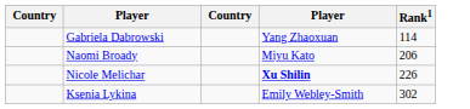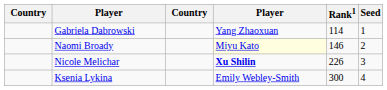 <table class="sortable wikitable">
 <tr>
 <th width="70">Country</th>
 <th width="175">Player</th>
 <th width="70">Country</th>
 <th width="175">Player</th>
 <th>Rank<sup>1</sup></th>
+<th>Seed</th>
 </tr>
 <tr>
 <td></td>
 <td><a href='#'>Gabriela Dabrowski</a></td>
 <td></td>
 <td><a href='#'>Yang Zhaoxuan</a></td>
 <td>114</td>
+<td>1</td>
 </tr>
 <tr>
 <td></td>
 <td><a href='#'>Naomi Broady</a></td>
 <td></td>
-<td><a href='#'>Miyu Kato</a></td>
-<td>206</td>
+<td style="background: lightyellow;"><a href='#'>Miyu Kato</a></td>
+<td>146</td>
+<td>2</td>
 </tr>
 <tr>
 <td></td>
 <td><a href='#'>Nicole Melichar</a></td>
 <td></td>
 <td><strong><a href='#'>Xu Shilin</a></strong></td>
 <td>226</td>
+<td>3</td>
 </tr>
 <tr>
 <td></td>
 <td><a href='#'>Ksenia Lykina</a></td>
 <td></td>
 <td><a href='#'>Emily Webley-Smith</a></td>
-<td>302</td>
+<td>300</td>
+<td>4</td>
 </tr>
 </table>
